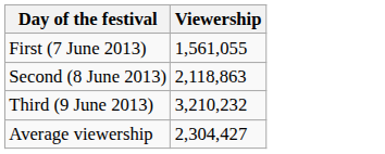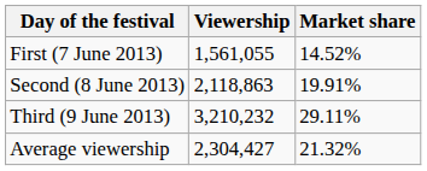 <table class="wikitable">
 <tr>
 <th>Day of the festival</th>
 <th>Viewership</th>
+<th>Market share</th>
 </tr>
 <tr>
 <td>First (7 June 2013)</td>
 <td>1,561,055</td>
+<td>14.52%</td>
 </tr>
 <tr>
 <td>Second (8 June 2013)</td>
 <td>2,118,863</td>
+<td>19.91%</td>
 </tr>
 <tr>
 <td>Third (9 June 2013)</td>
 <td>3,210,232</td>
+<td>29.11%</td>
 </tr>
 <tr>
 <td>Average viewership</td>
 <td>2,304,427</td>
+<td>21.32%</td>
 </tr>
 </table>
